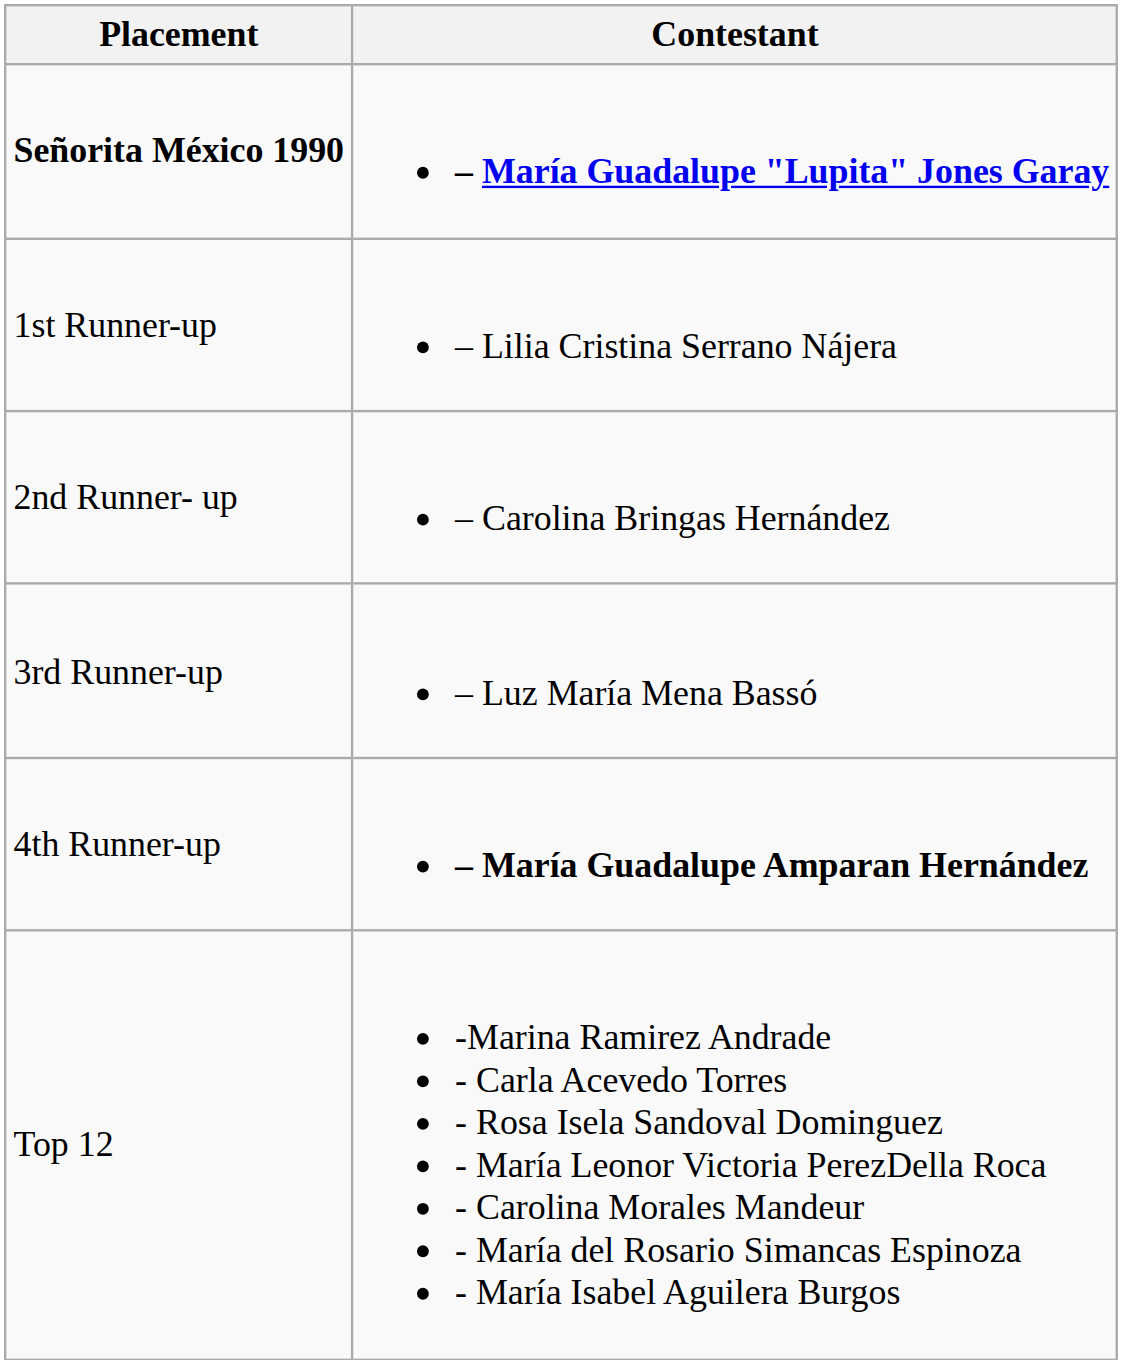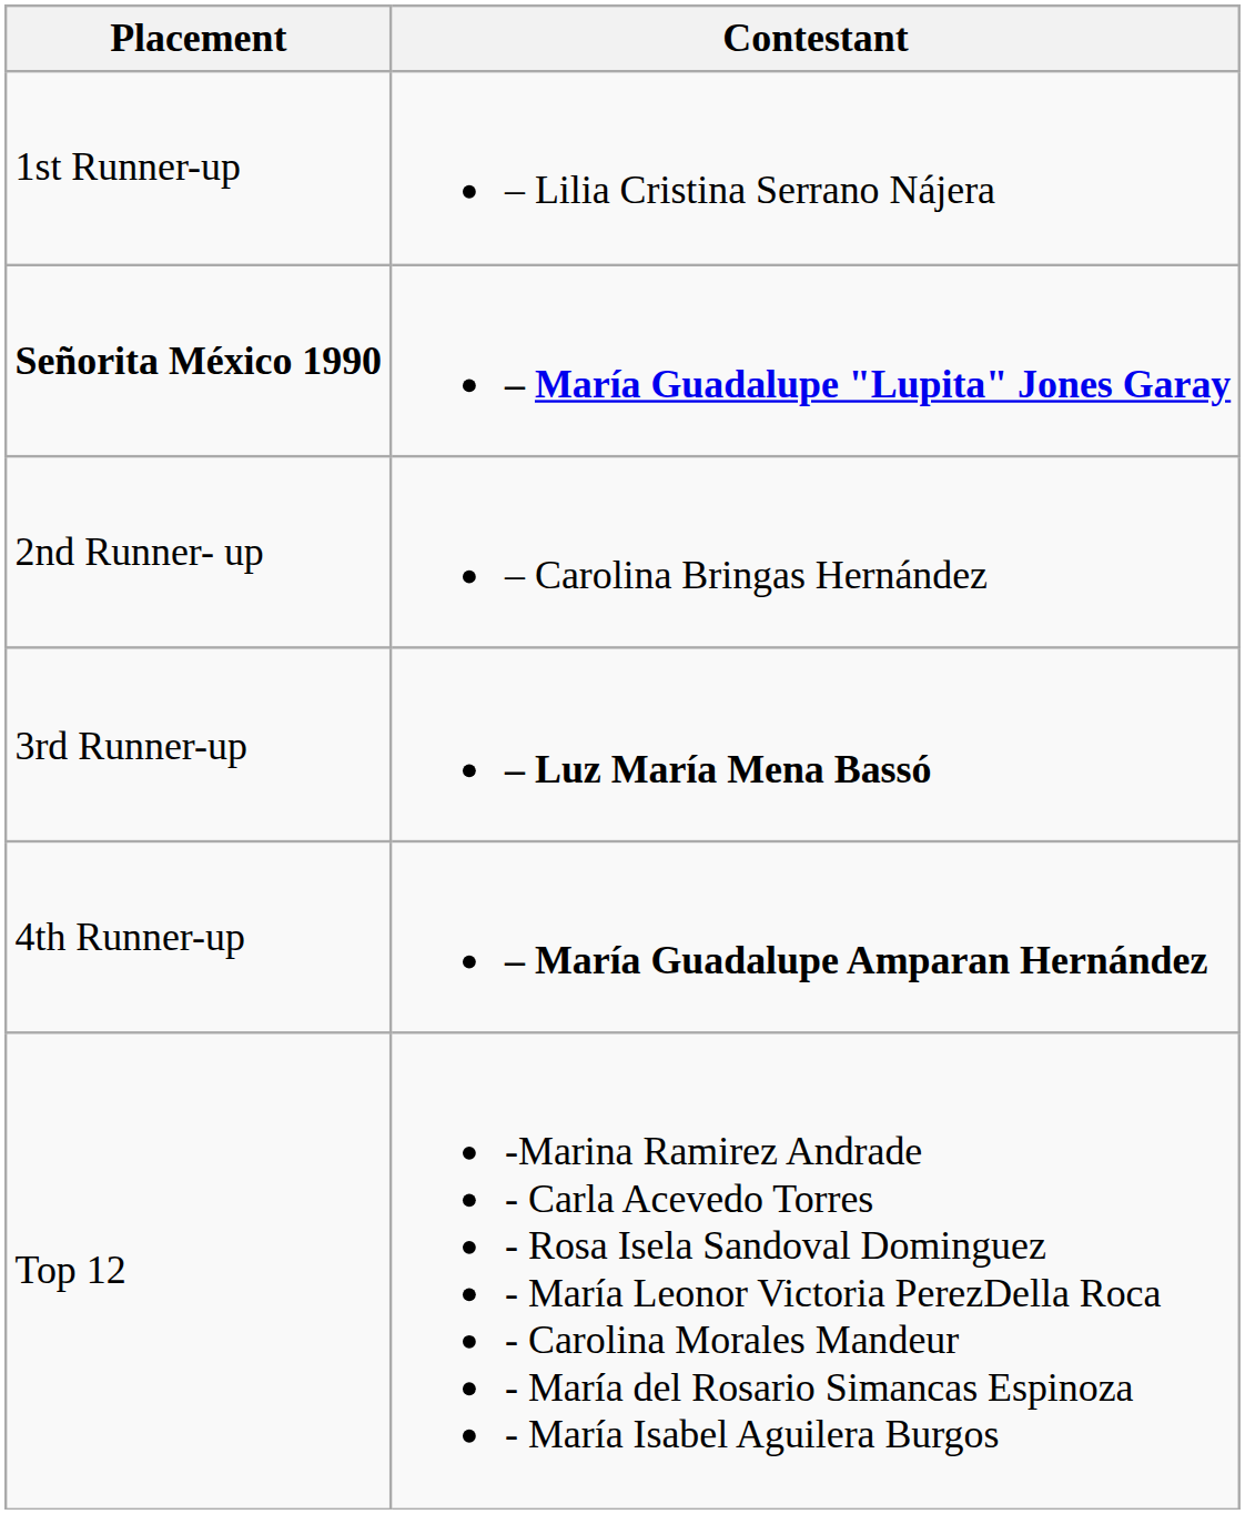 <table class="wikitable sortable" style="font-size: 95%;">
 <tr>
 <th>Placement</th>
 <th>Contestant</th>
 </tr>
 <tr>
+<td>1st Runner-up</td>
+<td><br><ul><li> – Lilia Cristina Serrano Nájera</li></ul></td>
+</tr>
+<tr>
 <td><strong>Señorita México 1990</strong></td>
 <td><br><ul><li><strong> – <a href='#'>María Guadalupe "Lupita" Jones Garay</a></strong></li></ul></td>
-</tr>
-<tr>
-<td>1st Runner-up</td>
-<td><br><ul><li> – Lilia Cristina Serrano Nájera</li></ul></td>
 </tr>
 <tr>
 <td>2nd Runner- up</td>
 <td><br><ul><li> – Carolina Bringas Hernández</li></ul></td>
 </tr>
 <tr>
 <td>3rd Runner-up</td>
-<td><br><ul><li> – Luz María Mena Bassó</li></ul></td>
+<td><strong><br><ul><li> – Luz María Mena Bassó</li></ul></strong></td>
 </tr>
 <tr>
 <td>4th Runner-up</td>
 <td><strong><br><ul><li> – María Guadalupe Amparan Hernández</li></ul></strong></td>
 </tr>
 <tr>
 <td>Top 12</td>
 <td><br><ul><li> -Marina Ramirez Andrade</li><li>  - Carla Acevedo Torres</li><li> - Rosa Isela Sandoval Dominguez</li><li> - María Leonor Victoria PerezDella Roca</li><li> - Carolina Morales Mandeur</li><li> - María del Rosario Simancas Espinoza</li><li> - María Isabel Aguilera Burgos</li></ul></td>
 </tr>
 </table>
